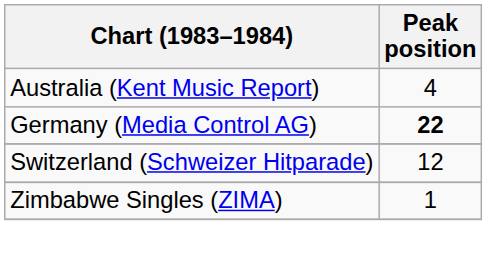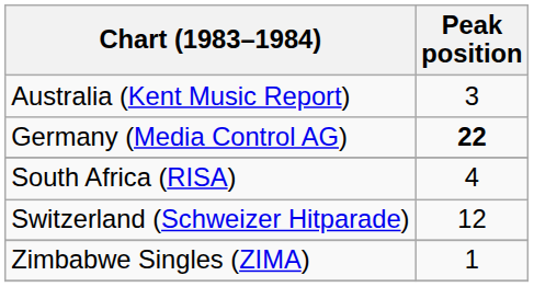 <table class="wikitable sortable" border="1">
 <tr>
 <th scope="col">Chart (1983–1984)</th>
 <th scope="col">Peak<br>position</th>
 </tr>
 <tr>
 <td>Australia (<a href='#'>Kent Music Report</a>)</td>
-<td style="text-align:center;">4</td>
+<td style="text-align:center;">3</td>
 </tr>
 <tr>
 <td>Germany (<a href='#'>Media Control AG</a>)</td>
 <td style="text-align:center;"><strong>22</strong></td>
 </tr>
 <tr>
 </tr>
 <tr>
+</tr>
+<tr>
+<td>South Africa (<a href='#'>RISA</a>)</td>
+<td style="text-align:center;">4</td>
 </tr>
 <tr>
 <td>Switzerland (<a href='#'>Schweizer Hitparade</a>)</td>
 <td style="text-align:center;">12</td>
 </tr>
 <tr>
 </tr>
 <tr>
 <td>Zimbabwe Singles (<a href='#'>ZIMA</a>)</td>
 <td align="center">1</td>
 </tr>
 <tr>
 </tr>
 </table>
